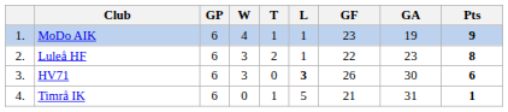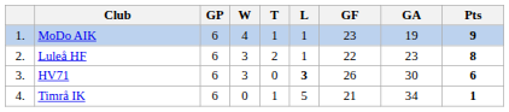 <table class="wikitable">
 <tr>
 <th width="30"></th>
 <th width="200">Club</th>
 <th width="30">GP</th>
 <th width="30">W</th>
 <th width="30">T</th>
 <th width="30">L</th>
 <th width="70">GF</th>
 <th width="70">GA</th>
 <th width="70">Pts</th>
 </tr>
 <tr bgcolor="#BCD2EE" align="center">
 <td>1.</td>
 <td align="left"><a href='#'>MoDo AIK</a></td>
 <td>6</td>
 <td>4</td>
 <td>1</td>
 <td>1</td>
 <td>23</td>
 <td>19</td>
 <td><strong>9</strong></td>
 </tr>
 <tr bgcolor="#FFFFFF" align="center">
 <td>2.</td>
 <td align="left"><a href='#'>Luleå HF</a></td>
 <td>6</td>
 <td>3</td>
 <td>2</td>
 <td>1</td>
 <td>22</td>
 <td>23</td>
 <td><strong>8</strong></td>
 </tr>
 <tr bgcolor="#FFFFFF" align="center">
 <td>3.</td>
 <td align="left"><a href='#'>HV71</a></td>
 <td>6</td>
 <td>3</td>
 <td>0</td>
 <td><strong>3</strong></td>
 <td>26</td>
 <td>30</td>
 <td><strong>6</strong></td>
 </tr>
 <tr bgcolor="#FFFFFF" align="center">
 <td>4.</td>
 <td align="left"><a href='#'>Timrå IK</a></td>
 <td>6</td>
 <td>0</td>
 <td>1</td>
 <td>5</td>
 <td>21</td>
-<td>31</td>
+<td>34</td>
 <td><strong>1</strong></td>
 </tr>
 </table>
